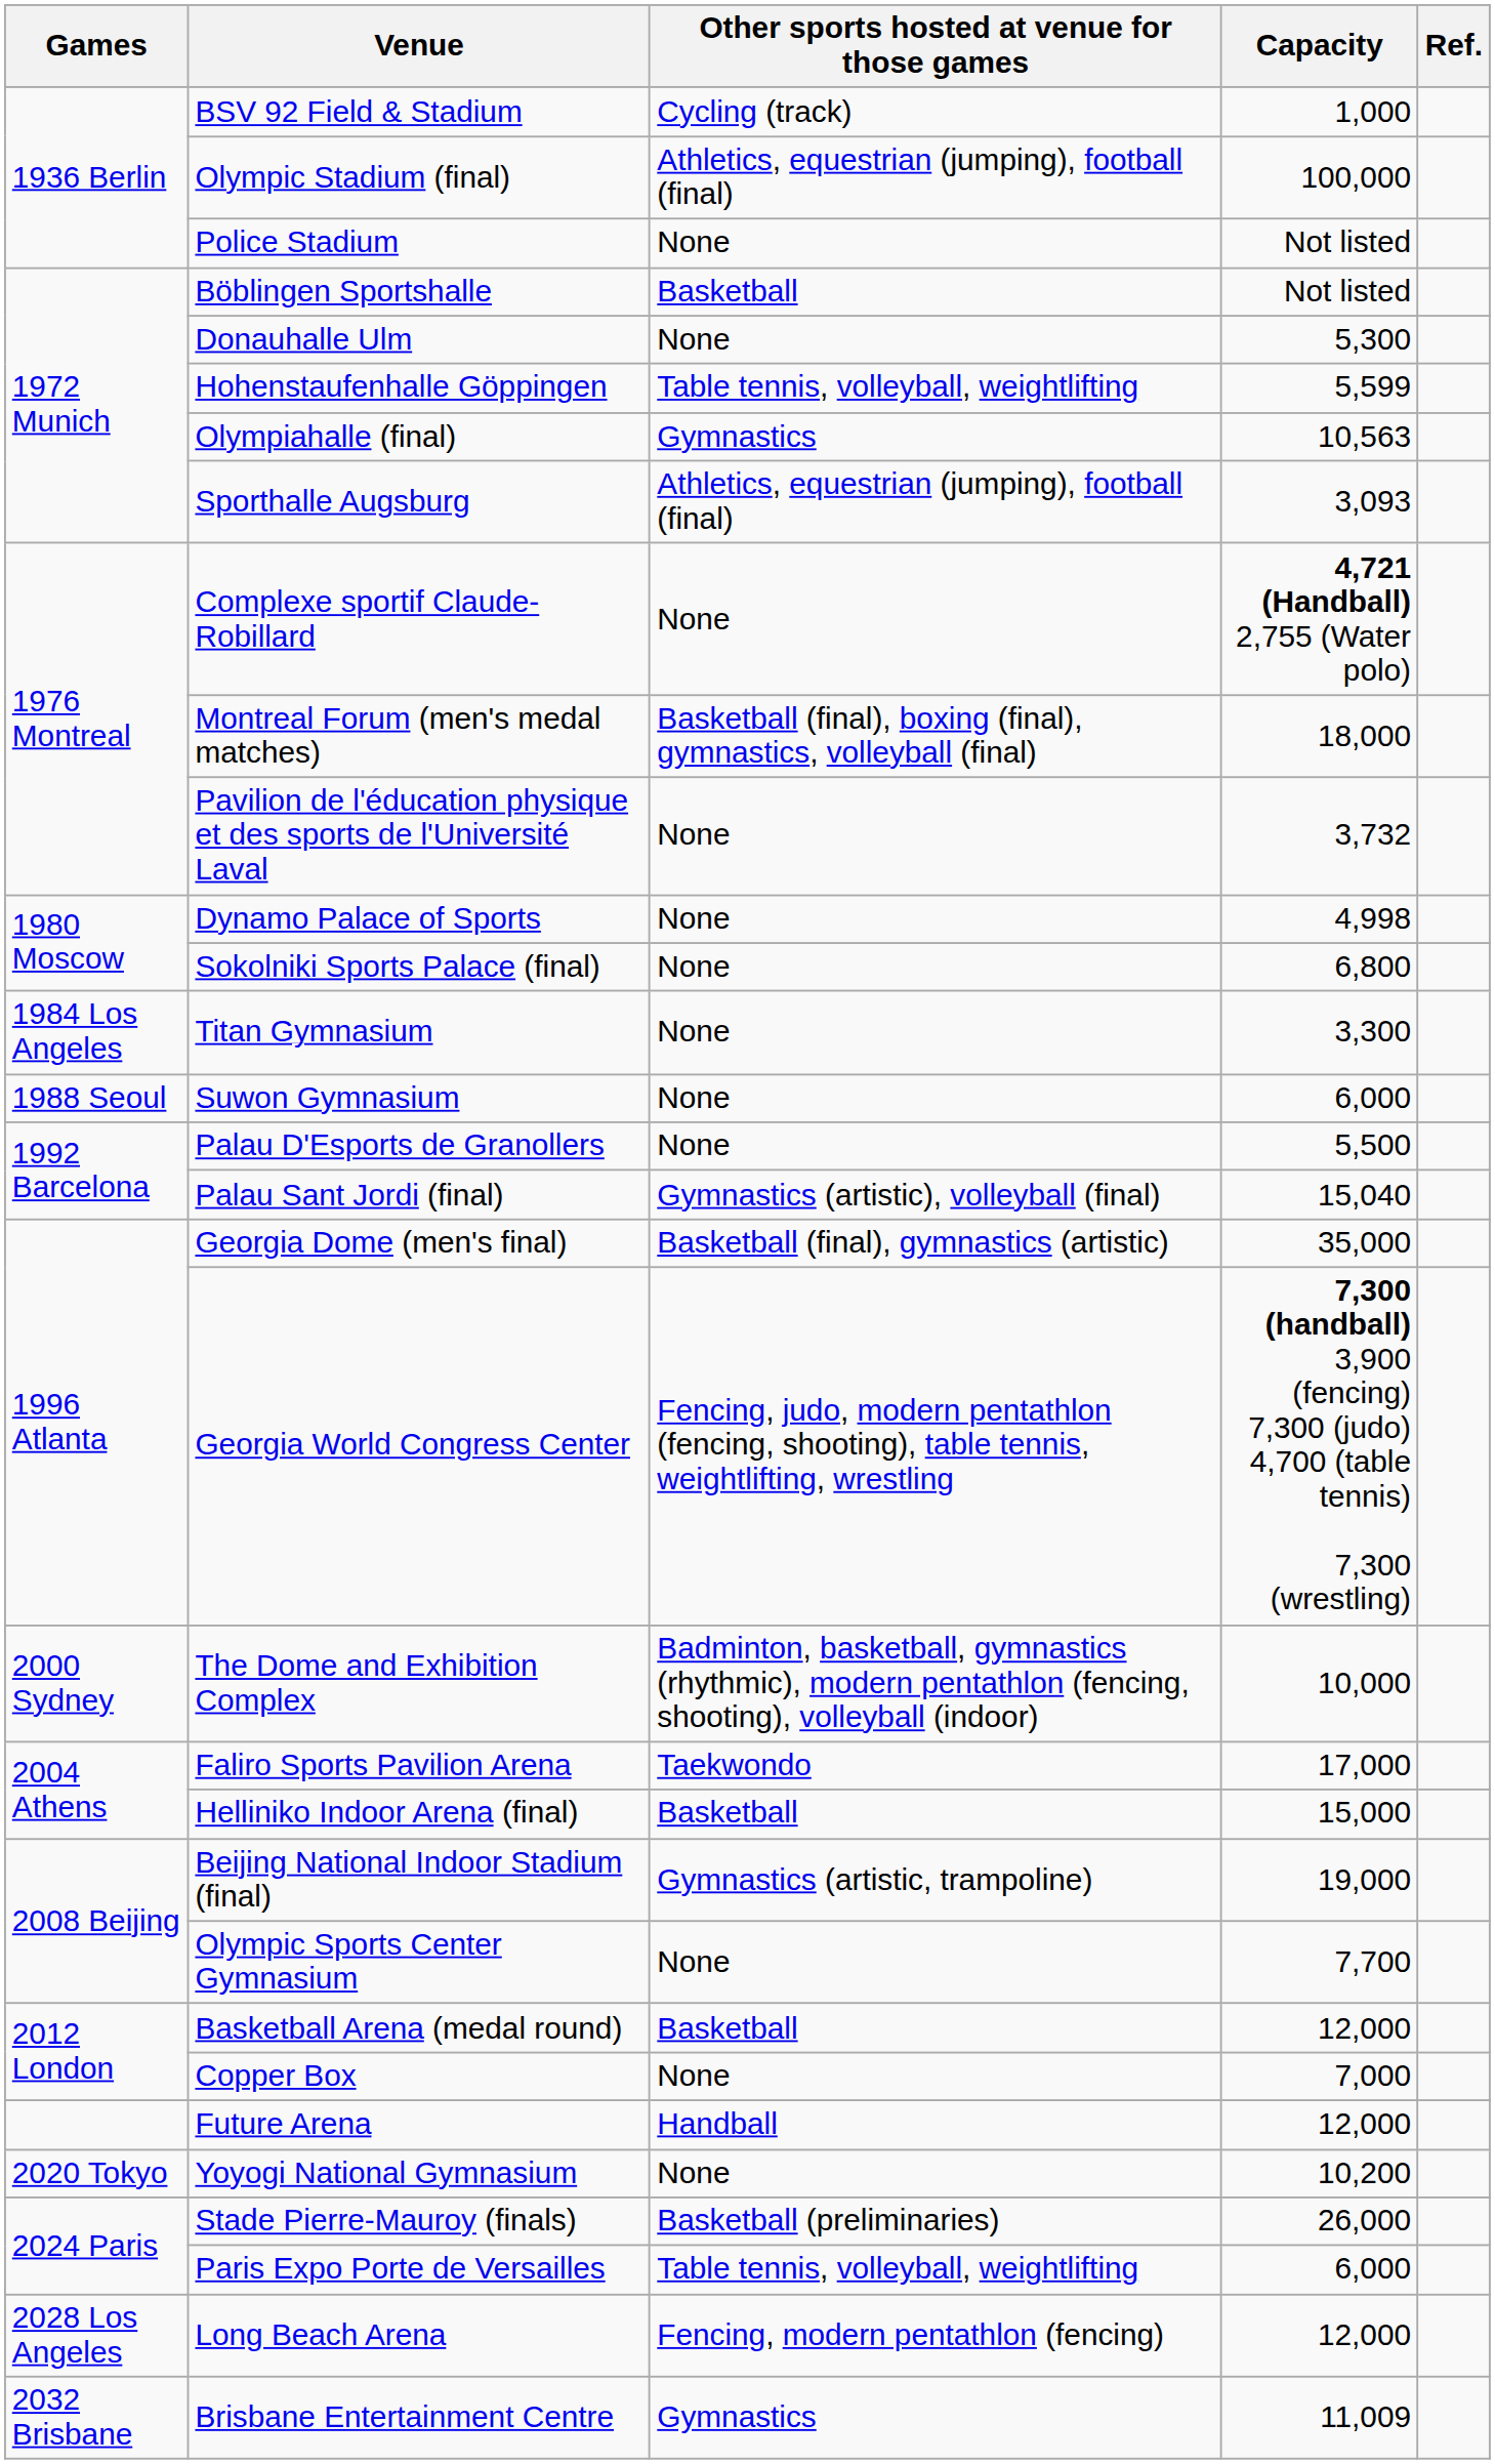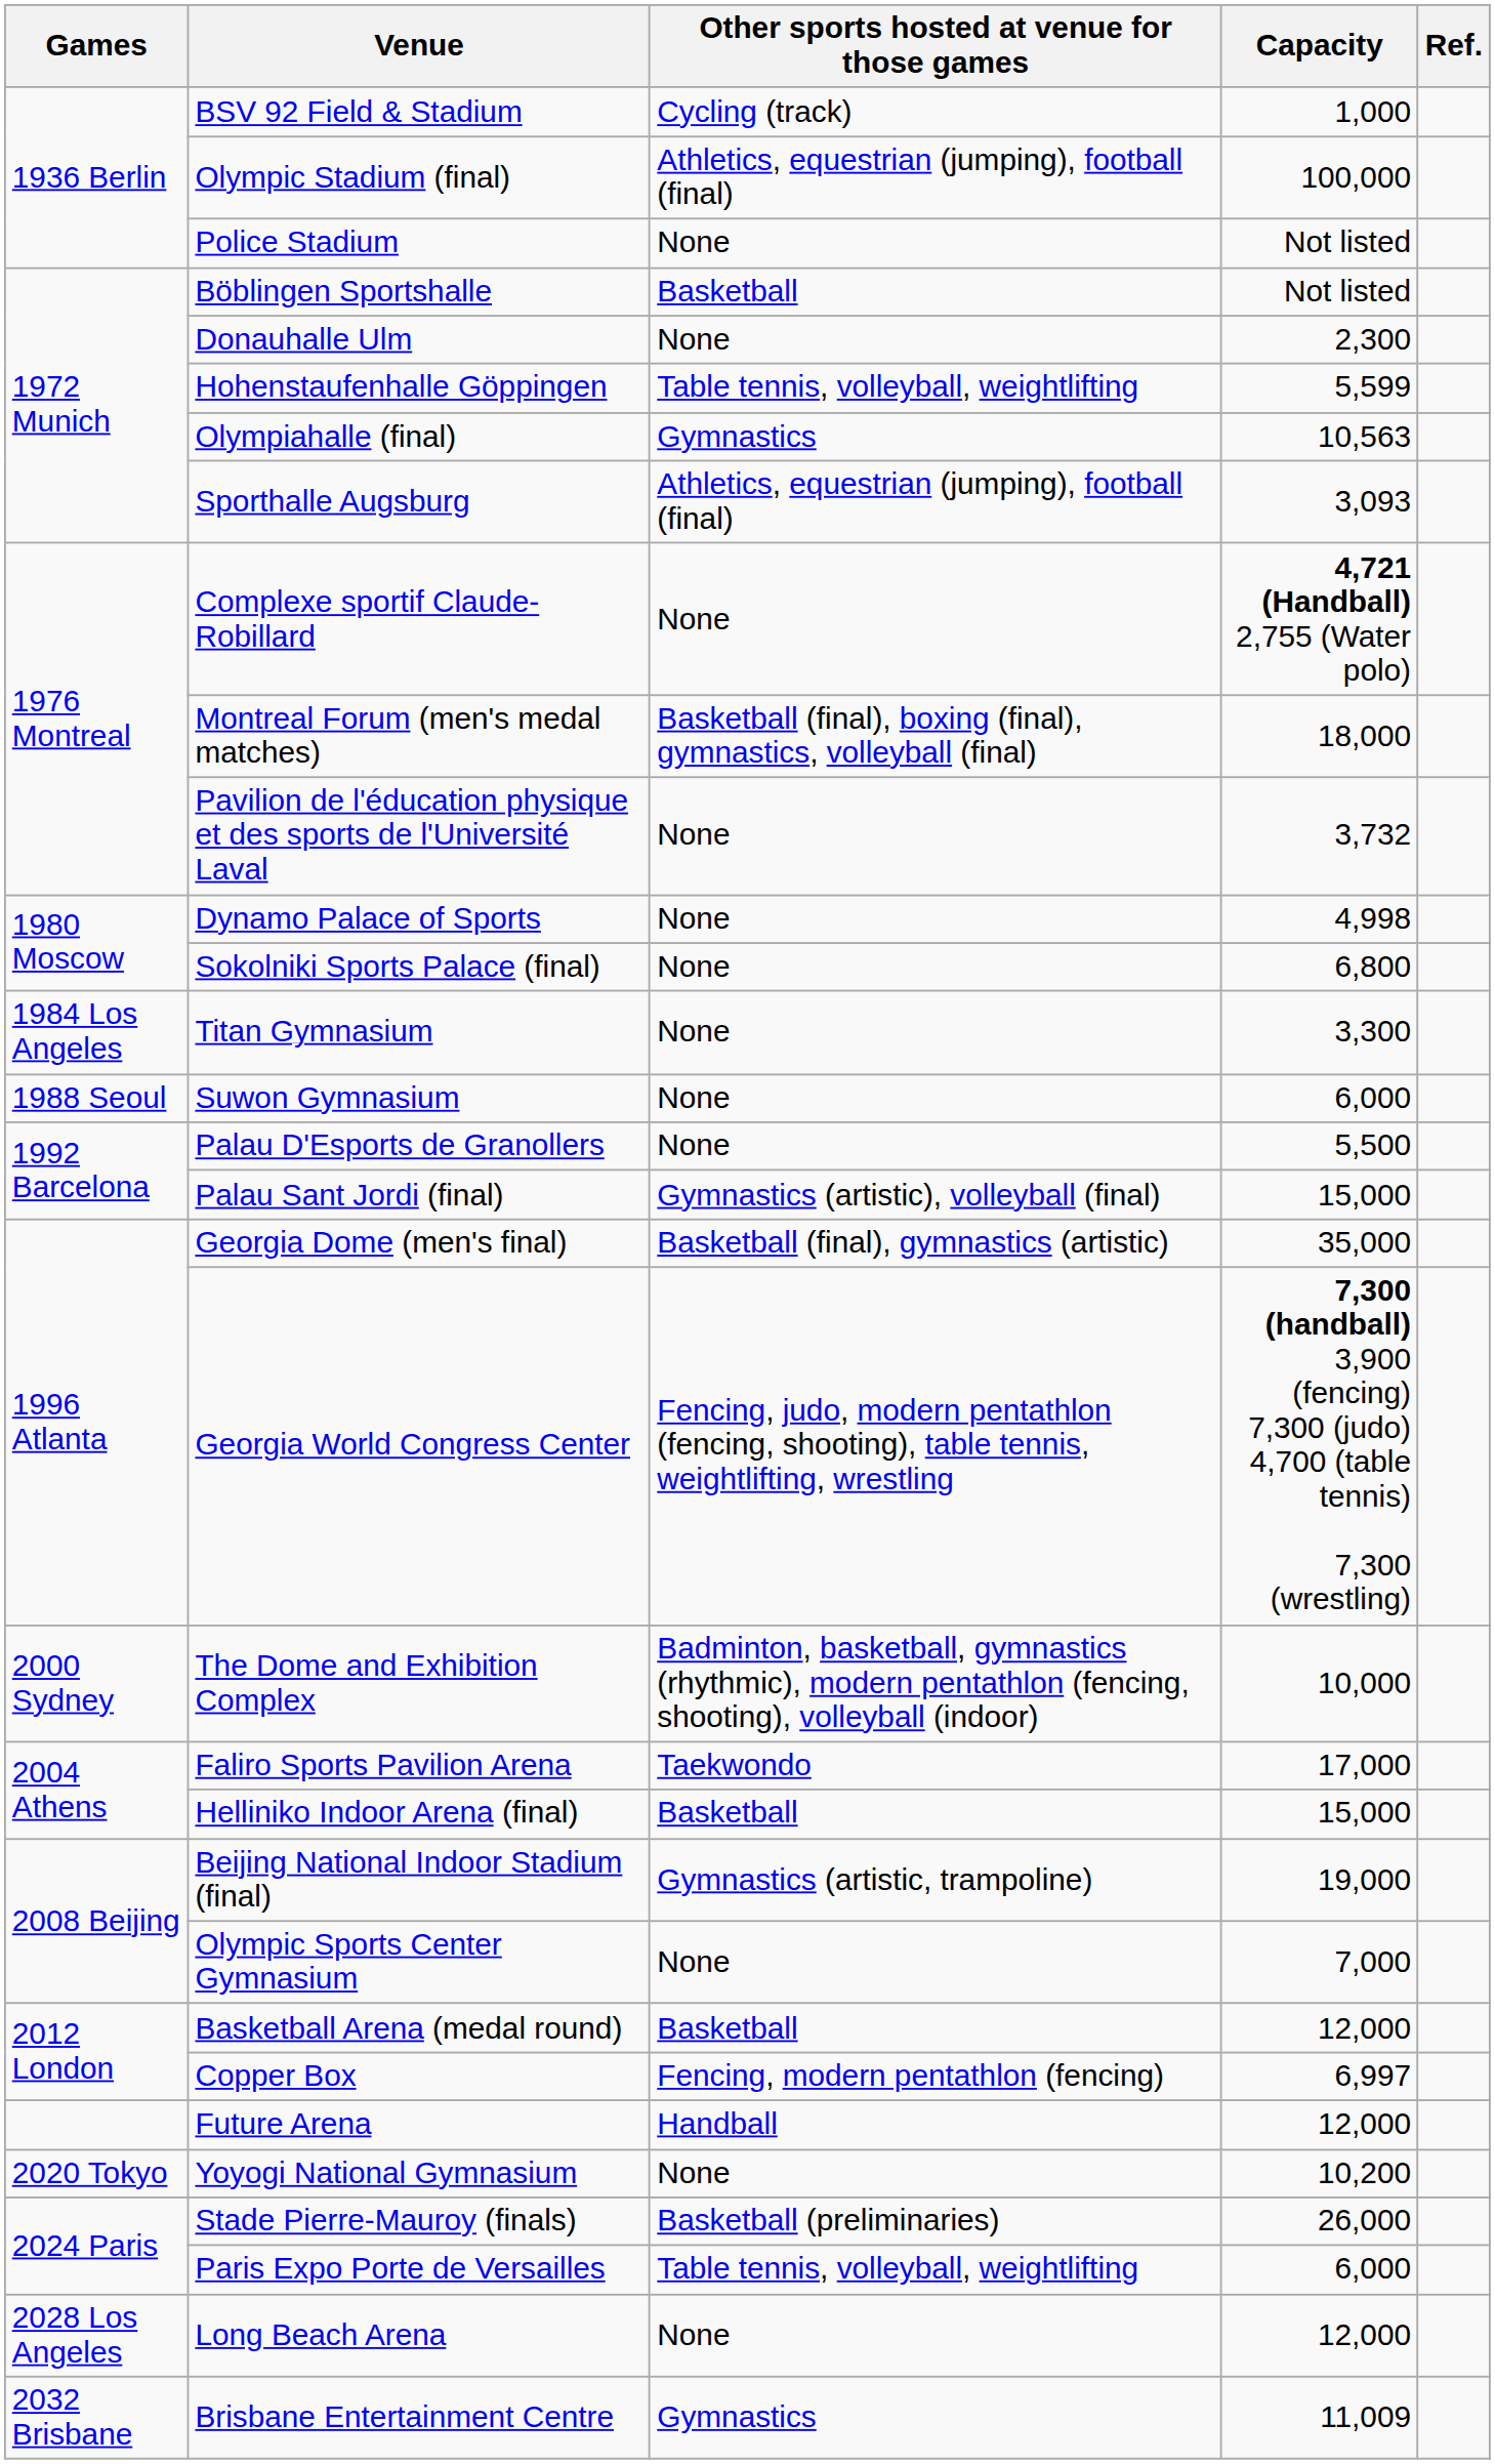 <table class="wikitable sortable" width=780px>
 <tr>
 <th>Games</th>
 <th>Venue</th>
 <th>Other sports hosted at venue for those games</th>
 <th>Capacity</th>
 <th>Ref.</th>
 </tr>
 <tr>
 <td rowspan="3"><a href='#'>1936 Berlin</a></td>
 <td><a href='#'>BSV 92 Field & Stadium</a></td>
 <td><a href='#'>Cycling</a> (track)</td>
 <td data-sort-value="1000" align="right">1,000</td>
 <td align=center></td>
 </tr>
 <tr>
 <td><a href='#'>Olympic Stadium</a> (final)</td>
 <td><a href='#'>Athletics</a>, <a href='#'>equestrian</a> (jumping), <a href='#'>football</a> (final)</td>
 <td data-sort-value="100000" align="right">100,000</td>
 <td align=center></td>
 </tr>
 <tr>
 <td><a href='#'>Police Stadium</a></td>
 <td>None</td>
 <td data-sort-value="0" align="right">Not listed</td>
 <td align=center></td>
 </tr>
 <tr>
 <td rowspan="5"><a href='#'>1972 Munich</a></td>
 <td><a href='#'>Böblingen Sportshalle</a></td>
 <td><a href='#'>Basketball</a></td>
 <td data-sort-value="0" align="right">Not listed</td>
 <td align=center></td>
 </tr>
 <tr>
 <td><a href='#'>Donauhalle Ulm</a></td>
 <td>None</td>
-<td data-sort-value="2300" align="right">5,300</td>
+<td data-sort-value="2300" align="right">2,300</td>
 <td align=center></td>
 </tr>
 <tr>
 <td><a href='#'>Hohenstaufenhalle Göppingen</a></td>
 <td><a href='#'>Table tennis</a>, <a href='#'>volleyball</a>, <a href='#'>weightlifting</a></td>
 <td data-sort-value="5599" align="right">5,599</td>
 <td align=center></td>
 </tr>
 <tr>
 <td><a href='#'>Olympiahalle</a> (final)</td>
 <td><a href='#'>Gymnastics</a></td>
 <td data-sort-value="10563" align="right">10,563</td>
 <td align=center></td>
 </tr>
 <tr>
 <td><a href='#'>Sporthalle Augsburg</a></td>
 <td><a href='#'>Athletics</a>, <a href='#'>equestrian</a> (jumping), <a href='#'>football</a> (final)</td>
 <td data-sort-value="3093" align="right">3,093</td>
 <td align=center></td>
 </tr>
 <tr>
 <td rowspan="3"><a href='#'>1976 Montreal</a></td>
 <td><a href='#'>Complexe sportif Claude-Robillard</a></td>
 <td>None</td>
 <td data-sort-value="4721" align="right"><strong>4,721 (Handball)</strong><br>2,755 (Water polo)</td>
 <td align=center></td>
 </tr>
 <tr>
 <td><a href='#'>Montreal Forum</a> (men's medal matches)</td>
 <td><a href='#'>Basketball</a> (final), <a href='#'>boxing</a> (final), <a href='#'>gymnastics</a>, <a href='#'>volleyball</a> (final)</td>
 <td data-sort-value="18000" align="right">18,000</td>
 <td align=center></td>
 </tr>
 <tr>
 <td><a href='#'>Pavilion de l'éducation physique et des sports de l'Université Laval</a></td>
 <td>None</td>
 <td data-sort-value="3732" align="right">3,732</td>
 <td align=center></td>
 </tr>
 <tr>
 <td rowspan="2"><a href='#'>1980 Moscow</a></td>
 <td><a href='#'>Dynamo Palace of Sports</a></td>
 <td>None</td>
 <td data-sort-value="5000" align="right">4,998</td>
 <td align=center></td>
 </tr>
 <tr>
 <td><a href='#'>Sokolniki Sports Palace</a> (final)</td>
 <td>None</td>
 <td data-sort-value="6800" align="right">6,800</td>
 <td align=center></td>
 </tr>
 <tr>
 <td><a href='#'>1984 Los Angeles</a></td>
 <td><a href='#'>Titan Gymnasium</a></td>
 <td>None</td>
 <td data-sort-value="3300" align="right">3,300</td>
 <td align=center></td>
 </tr>
 <tr>
 <td><a href='#'>1988 Seoul</a></td>
 <td><a href='#'>Suwon Gymnasium</a></td>
 <td>None</td>
 <td data-sort-value="6000" align="right">6,000</td>
 <td align=center></td>
 </tr>
 <tr>
 <td rowspan="2"><a href='#'>1992 Barcelona</a></td>
 <td><a href='#'>Palau D'Esports de Granollers</a></td>
 <td>None</td>
 <td data-sort-value="5500" align="right">5,500</td>
 <td align=center></td>
 </tr>
 <tr>
 <td><a href='#'>Palau Sant Jordi</a> (final)</td>
 <td><a href='#'>Gymnastics</a> (artistic), <a href='#'>volleyball</a> (final)</td>
-<td data-sort-value="15000" align="right">15,040</td>
+<td data-sort-value="15000" align="right">15,000</td>
 <td align=center></td>
 </tr>
 <tr>
 <td rowspan="2"><a href='#'>1996 Atlanta</a></td>
 <td><a href='#'>Georgia Dome</a> (men's final)</td>
 <td><a href='#'>Basketball</a> (final), <a href='#'>gymnastics</a> (artistic)</td>
 <td data-sort-value="35000" align="right">35,000</td>
 <td align=center></td>
 </tr>
 <tr>
 <td><a href='#'>Georgia World Congress Center</a></td>
 <td><a href='#'>Fencing</a>, <a href='#'>judo</a>, <a href='#'>modern pentathlon</a> (fencing, shooting), <a href='#'>table tennis</a>, <a href='#'>weightlifting</a>, <a href='#'>wrestling</a></td>
 <td data-sort-value="7300" align="right"><strong>7,300 (handball)</strong><br>3,900 (fencing)<br>7,300 (judo)<br>4,700 (table tennis)<br><br>7,300 (wrestling)</td>
 <td align=center></td>
 </tr>
 <tr>
 <td><a href='#'>2000 Sydney</a></td>
 <td><a href='#'>The Dome and Exhibition Complex</a></td>
 <td><a href='#'>Badminton</a>, <a href='#'>basketball</a>, <a href='#'>gymnastics</a> (rhythmic), <a href='#'>modern pentathlon</a> (fencing, shooting), <a href='#'>volleyball</a> (indoor)</td>
 <td data-sort-value="10000" align="right">10,000</td>
 <td align=center></td>
 </tr>
 <tr>
 <td rowspan="2"><a href='#'>2004 Athens</a></td>
 <td><a href='#'>Faliro Sports Pavilion Arena</a></td>
 <td><a href='#'>Taekwondo</a></td>
 <td data-sort-value="10000" align="right">17,000</td>
 <td align=center></td>
 </tr>
 <tr>
 <td><a href='#'>Helliniko Indoor Arena</a> (final)</td>
 <td><a href='#'>Basketball</a></td>
 <td data-sort-value="15000" align="right">15,000</td>
 <td align=center></td>
 </tr>
 <tr>
 <td rowspan="2"><a href='#'>2008 Beijing</a></td>
 <td><a href='#'>Beijing National Indoor Stadium</a> (final)</td>
 <td><a href='#'>Gymnastics</a> (artistic, trampoline)</td>
 <td data-sort-value="19000" align="right">19,000</td>
 <td align=center></td>
 </tr>
 <tr>
 <td><a href='#'>Olympic Sports Center Gymnasium</a></td>
 <td>None</td>
-<td align="right">7,700</td>
+<td align="right">7,000</td>
 <td align=center></td>
 </tr>
 <tr>
 <td rowspan="2"><a href='#'>2012 London</a></td>
 <td><a href='#'>Basketball Arena</a> (medal round)</td>
 <td><a href='#'>Basketball</a></td>
 <td data-sort-value="12000" align="right">12,000</td>
 <td align=center></td>
 </tr>
 <tr>
 <td><a href='#'>Copper Box</a></td>
-<td>None</td>
-<td data-sort-value="7000" align="right">7,000</td>
+<td><a href='#'>Fencing</a>, <a href='#'>modern pentathlon</a> (fencing)</td>
+<td data-sort-value="7000" align="right">6,997</td>
 <td align=center></td>
 </tr>
 <tr>
 <td></td>
 <td><a href='#'>Future Arena</a></td>
 <td><a href='#'>Handball</a></td>
 <td data-sort-value="12000" align="right">12,000</td>
 <td align="center"></td>
 </tr>
 <tr>
 <td><a href='#'>2020 Tokyo</a></td>
 <td><a href='#'>Yoyogi National Gymnasium</a></td>
 <td>None</td>
 <td data-sort-value="12000" align="right">10,200</td>
 <td align="center"></td>
 </tr>
 <tr>
 <td rowspan="2"><a href='#'>2024 Paris</a></td>
 <td><a href='#'>Stade Pierre-Mauroy</a> (finals)</td>
 <td><a href='#'>Basketball</a> (preliminaries)</td>
 <td data-sort-value="26000" align="right">26,000</td>
 <td align="center"></td>
 </tr>
 <tr>
 <td><a href='#'>Paris Expo Porte de Versailles</a></td>
 <td><a href='#'>Table tennis</a>, <a href='#'>volleyball</a>, <a href='#'>weightlifting</a></td>
 <td data-sort-value="6000" align="right">6,000</td>
 <td align=center></td>
 </tr>
 <tr>
 <td><a href='#'>2028 Los Angeles</a></td>
 <td><a href='#'>Long Beach Arena</a></td>
-<td><a href='#'>Fencing</a>, <a href='#'>modern pentathlon</a> (fencing)</td>
+<td>None</td>
 <td data-sort-value="12000" align="right">12,000</td>
 <td align="center"></td>
 </tr>
 <tr>
 <td><a href='#'>2032 Brisbane</a></td>
 <td><a href='#'>Brisbane Entertainment Centre</a></td>
 <td><a href='#'>Gymnastics</a></td>
 <td data-sort-value="11000" align="right">11,009</td>
 <td align="center"></td>
 </tr>
 </table>
